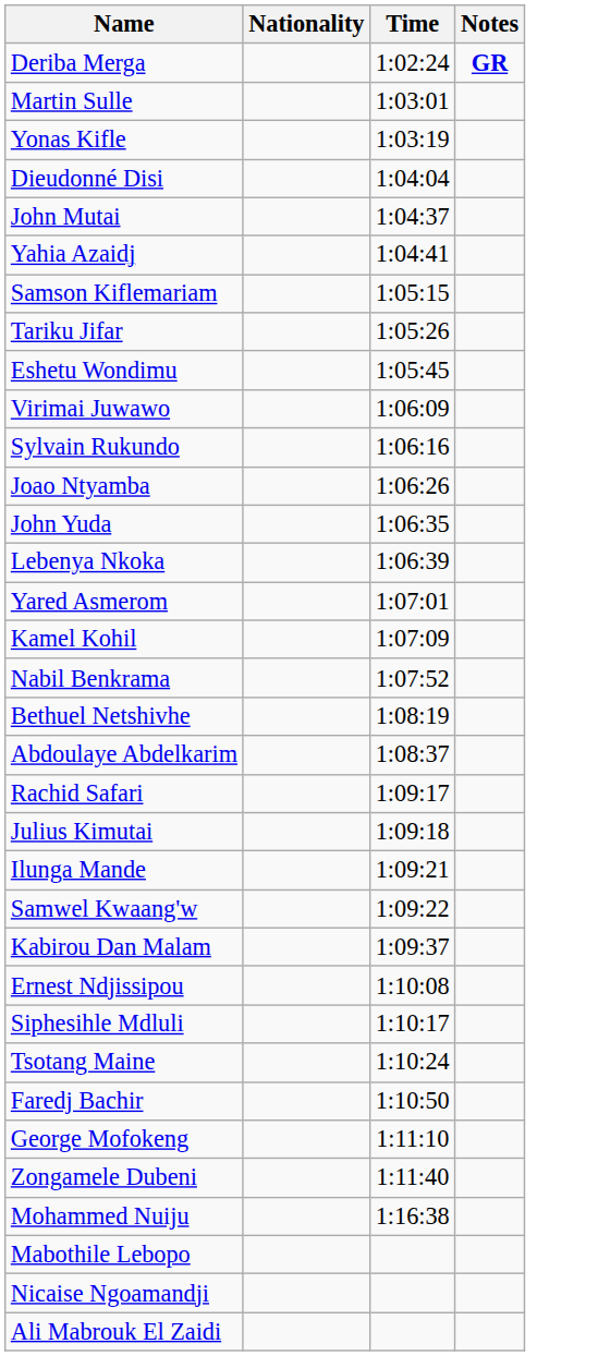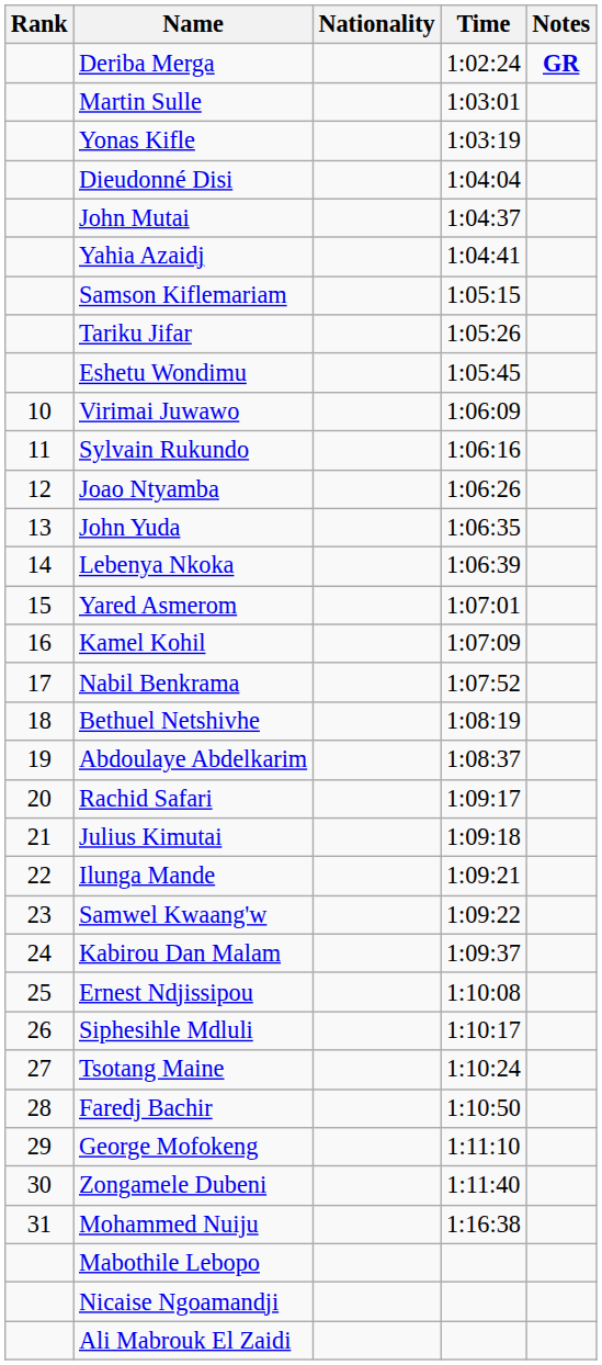 <table class="wikitable sortable" style="text-align:center">
 <tr>
+<th>Rank</th>
 <th>Name</th>
 <th>Nationality</th>
 <th>Time</th>
 <th>Notes</th>
 </tr>
 <tr>
+<td></td>
 <td align=left><a href='#'>Deriba Merga</a></td>
 <td align=left></td>
 <td>1:02:24</td>
 <td><strong><a href='#'>GR</a></strong></td>
 </tr>
 <tr>
+<td></td>
 <td align=left><a href='#'>Martin Sulle</a></td>
 <td align=left></td>
 <td>1:03:01</td>
 <td></td>
 </tr>
 <tr>
+<td></td>
 <td align=left><a href='#'>Yonas Kifle</a></td>
 <td align=left></td>
 <td>1:03:19</td>
 <td></td>
 </tr>
 <tr>
+<td></td>
 <td align=left><a href='#'>Dieudonné Disi</a></td>
 <td align=left></td>
 <td>1:04:04</td>
 <td></td>
 </tr>
 <tr>
+<td></td>
 <td align=left><a href='#'>John Mutai</a></td>
 <td align=left></td>
 <td>1:04:37</td>
 <td></td>
 </tr>
 <tr>
+<td></td>
 <td align=left><a href='#'>Yahia Azaidj</a></td>
 <td align=left></td>
 <td>1:04:41</td>
 <td></td>
 </tr>
 <tr>
+<td></td>
 <td align=left><a href='#'>Samson Kiflemariam</a></td>
 <td align=left></td>
 <td>1:05:15</td>
 <td></td>
 </tr>
 <tr>
+<td></td>
 <td align=left><a href='#'>Tariku Jifar</a></td>
 <td align=left></td>
 <td>1:05:26</td>
 <td></td>
 </tr>
 <tr>
+<td></td>
 <td align=left><a href='#'>Eshetu Wondimu</a></td>
 <td align=left></td>
 <td>1:05:45</td>
 <td></td>
 </tr>
 <tr>
+<td>10</td>
 <td align=left><a href='#'>Virimai Juwawo</a></td>
 <td align=left></td>
 <td>1:06:09</td>
 <td></td>
 </tr>
 <tr>
+<td>11</td>
 <td align=left><a href='#'>Sylvain Rukundo</a></td>
 <td align=left></td>
 <td>1:06:16</td>
 <td></td>
 </tr>
 <tr>
+<td>12</td>
 <td align=left><a href='#'>Joao Ntyamba</a></td>
 <td align=left></td>
 <td>1:06:26</td>
 <td></td>
 </tr>
 <tr>
+<td>13</td>
 <td align=left><a href='#'>John Yuda</a></td>
 <td align=left></td>
 <td>1:06:35</td>
 <td></td>
 </tr>
 <tr>
+<td>14</td>
 <td align=left><a href='#'>Lebenya Nkoka</a></td>
 <td align=left></td>
 <td>1:06:39</td>
 <td></td>
 </tr>
 <tr>
+<td>15</td>
 <td align=left><a href='#'>Yared Asmerom</a></td>
 <td align=left></td>
 <td>1:07:01</td>
 <td></td>
 </tr>
 <tr>
+<td>16</td>
 <td align=left><a href='#'>Kamel Kohil</a></td>
 <td align=left></td>
 <td>1:07:09</td>
 <td></td>
 </tr>
 <tr>
+<td>17</td>
 <td align=left><a href='#'>Nabil Benkrama</a></td>
 <td align=left></td>
 <td>1:07:52</td>
 <td></td>
 </tr>
 <tr>
+<td>18</td>
 <td align=left><a href='#'>Bethuel Netshivhe</a></td>
 <td align=left></td>
 <td>1:08:19</td>
 <td></td>
 </tr>
 <tr>
+<td>19</td>
 <td align=left><a href='#'>Abdoulaye Abdelkarim</a></td>
 <td align=left></td>
 <td>1:08:37</td>
 <td></td>
 </tr>
 <tr>
+<td>20</td>
 <td align=left><a href='#'>Rachid Safari</a></td>
 <td align=left></td>
 <td>1:09:17</td>
 <td></td>
 </tr>
 <tr>
+<td>21</td>
 <td align=left><a href='#'>Julius Kimutai</a></td>
 <td align=left></td>
 <td>1:09:18</td>
 <td></td>
 </tr>
 <tr>
+<td>22</td>
 <td align=left><a href='#'>Ilunga Mande</a></td>
 <td align=left></td>
 <td>1:09:21</td>
 <td></td>
 </tr>
 <tr>
+<td>23</td>
 <td align=left><a href='#'>Samwel Kwaang'w</a></td>
 <td align=left></td>
 <td>1:09:22</td>
 <td></td>
 </tr>
 <tr>
+<td>24</td>
 <td align=left><a href='#'>Kabirou Dan Malam</a></td>
 <td align=left></td>
 <td>1:09:37</td>
 <td></td>
 </tr>
 <tr>
+<td>25</td>
 <td align=left><a href='#'>Ernest Ndjissipou</a></td>
 <td align=left></td>
 <td>1:10:08</td>
 <td></td>
 </tr>
 <tr>
+<td>26</td>
 <td align=left><a href='#'>Siphesihle Mdluli</a></td>
 <td align=left></td>
 <td>1:10:17</td>
 <td></td>
 </tr>
 <tr>
+<td>27</td>
 <td align=left><a href='#'>Tsotang Maine</a></td>
 <td align=left></td>
 <td>1:10:24</td>
 <td></td>
 </tr>
 <tr>
+<td>28</td>
 <td align=left><a href='#'>Faredj Bachir</a></td>
 <td align=left></td>
 <td>1:10:50</td>
 <td></td>
 </tr>
 <tr>
+<td>29</td>
 <td align=left><a href='#'>George Mofokeng</a></td>
 <td align=left></td>
 <td>1:11:10</td>
 <td></td>
 </tr>
 <tr>
+<td>30</td>
 <td align=left><a href='#'>Zongamele Dubeni</a></td>
 <td align=left></td>
 <td>1:11:40</td>
 <td></td>
 </tr>
 <tr>
+<td>31</td>
 <td align=left><a href='#'>Mohammed Nuiju</a></td>
 <td align=left></td>
 <td>1:16:38</td>
 <td></td>
 </tr>
 <tr>
+<td></td>
 <td align=left><a href='#'>Mabothile Lebopo</a></td>
 <td align=left></td>
 <td></td>
 <td></td>
 </tr>
 <tr>
+<td></td>
 <td align=left><a href='#'>Nicaise Ngoamandji</a></td>
 <td align=left></td>
 <td></td>
 <td></td>
 </tr>
 <tr>
+<td></td>
 <td align=left><a href='#'>Ali Mabrouk El Zaidi</a></td>
 <td align=left></td>
 <td></td>
 <td></td>
 </tr>
 </table>
